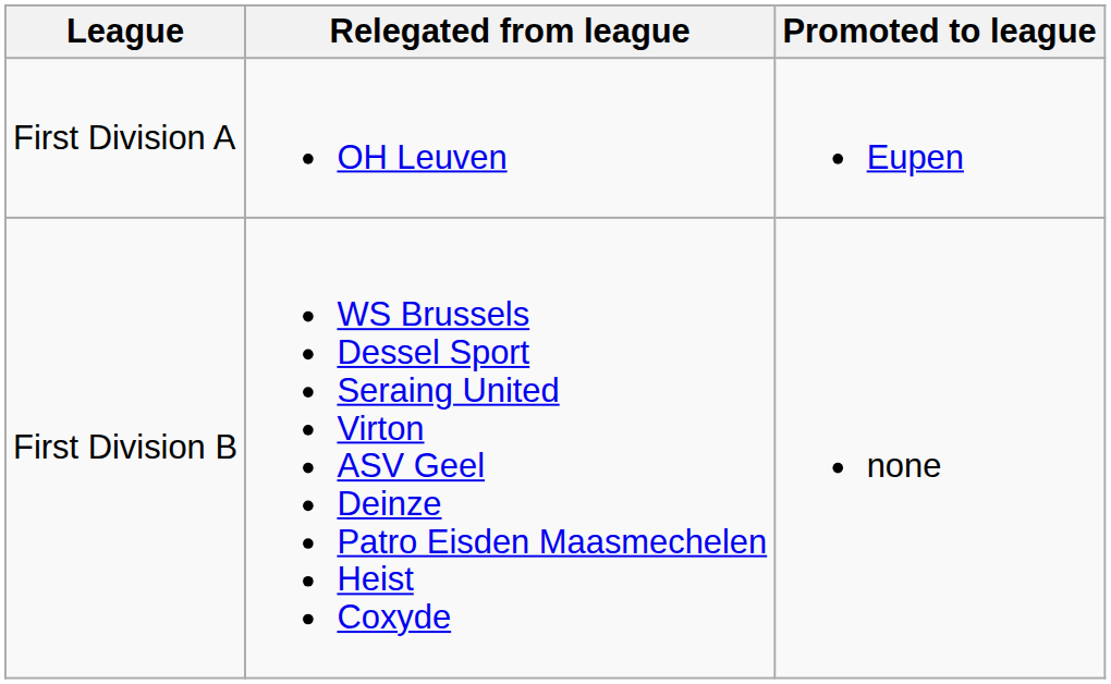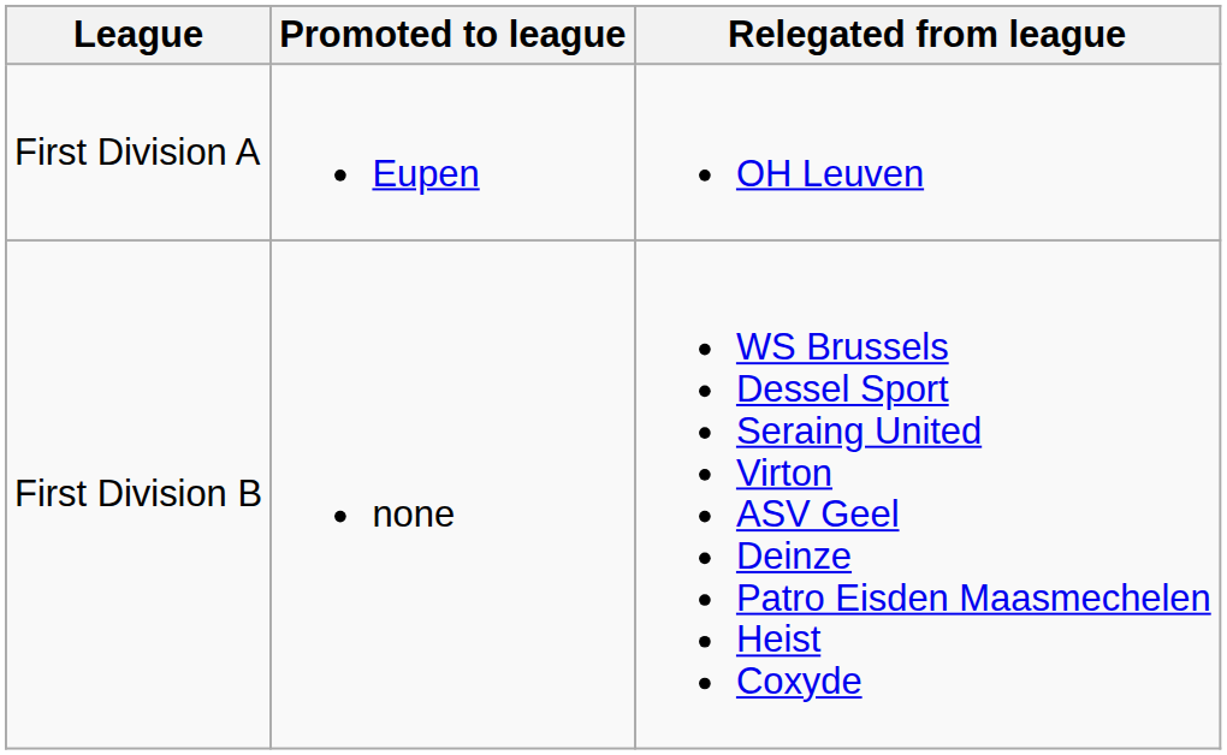 <table class="wikitable">
 <tr>
 <th>League</th>
+<th>Promoted to league</th>
 <th>Relegated from league</th>
-<th>Promoted to league</th>
 </tr>
 <tr>
 <td>First Division A</td>
+<td><br><ul><li><a href='#'>Eupen</a></li></ul></td>
 <td><br><ul><li><a href='#'>OH Leuven</a></li></ul></td>
-<td><br><ul><li><a href='#'>Eupen</a></li></ul></td>
 </tr>
 <tr>
 <td>First Division B</td>
+<td><br><ul><li>none</li></ul></td>
 <td><br><ul><li><a href='#'>WS Brussels</a></li><li><a href='#'>Dessel Sport</a></li><li><a href='#'>Seraing United</a></li><li><a href='#'>Virton</a></li><li><a href='#'>ASV Geel</a></li><li><a href='#'>Deinze</a></li><li><a href='#'>Patro Eisden Maasmechelen</a></li><li><a href='#'>Heist</a></li><li><a href='#'>Coxyde</a></li></ul></td>
-<td><br><ul><li>none</li></ul></td>
 </tr>
 </table>
